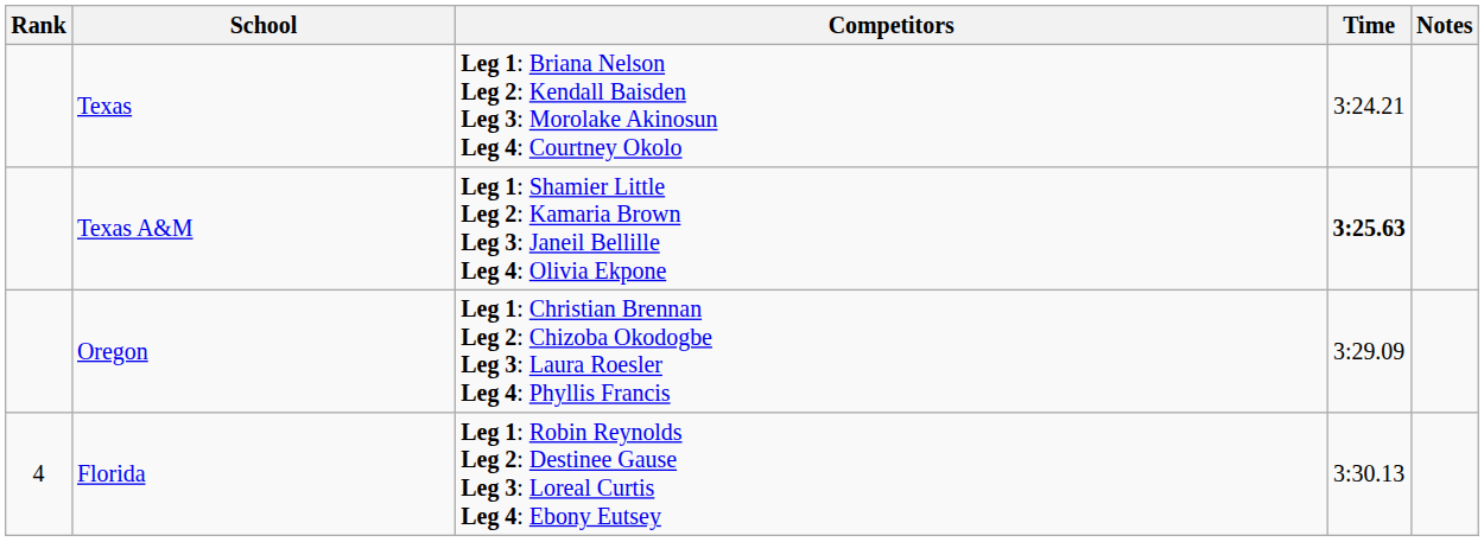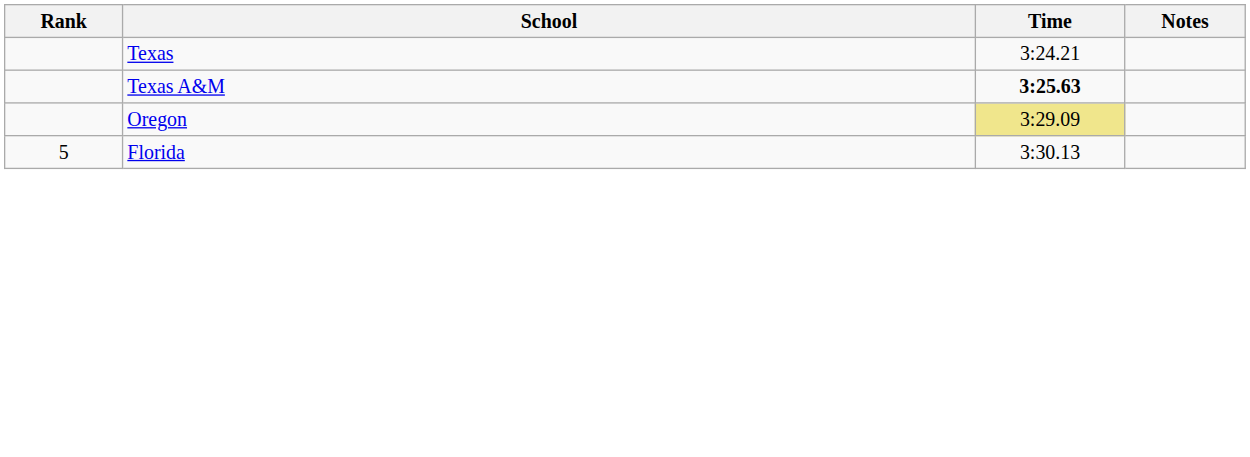 <table class="wikitable sortable" width=75% style="text-align:center; font-size:95%">
 <tr>
 <th width=15>Rank</th>
 <th width=300>School</th>
-<th width=700>Competitors</th>
 <th width=15>Time</th>
 <th width=15>Notes</th>
 </tr>
 <tr>
 <td></td>
 <td align=left><a href='#'>Texas</a></td>
-<td align=left><strong>Leg 1</strong>: <a href='#'>Briana Nelson</a> <br> <strong>Leg 2</strong>: <a href='#'>Kendall Baisden</a> <br> <strong>Leg 3</strong>: <a href='#'>Morolake Akinosun</a> <br> <strong>Leg 4</strong>: <a href='#'>Courtney Okolo</a></td>
 <td>3:24.21</td>
 <td></td>
 </tr>
 <tr>
 <td></td>
 <td align=left><a href='#'>Texas A&M</a></td>
-<td align=left><strong>Leg 1</strong>: <a href='#'>Shamier Little</a> <br> <strong>Leg 2</strong>: <a href='#'>Kamaria Brown</a> <br> <strong>Leg 3</strong>: <a href='#'>Janeil Bellille</a> <br> <strong>Leg 4</strong>: <a href='#'>Olivia Ekpone</a></td>
 <td><strong>3:25.63</strong></td>
 <td></td>
 </tr>
 <tr>
 <td></td>
 <td align=left><a href='#'>Oregon</a></td>
-<td align=left><strong>Leg 1</strong>: <a href='#'>Christian Brennan</a> <br> <strong>Leg 2</strong>: <a href='#'>Chizoba Okodogbe</a> <br> <strong>Leg 3</strong>: <a href='#'>Laura Roesler</a> <br> <strong>Leg 4</strong>: <a href='#'>Phyllis Francis</a></td>
-<td>3:29.09</td>
+<td style="background: khaki;">3:29.09</td>
 <td></td>
 </tr>
 <tr>
-<td>4</td>
+<td>5</td>
 <td align=left><a href='#'>Florida</a></td>
-<td align=left><strong>Leg 1</strong>: <a href='#'>Robin Reynolds</a> <br> <strong>Leg 2</strong>: <a href='#'>Destinee Gause</a> <br> <strong>Leg 3</strong>: <a href='#'>Loreal Curtis</a> <br> <strong>Leg 4</strong>: <a href='#'>Ebony Eutsey</a></td>
 <td>3:30.13</td>
 <td></td>
 </tr>
 </table>
